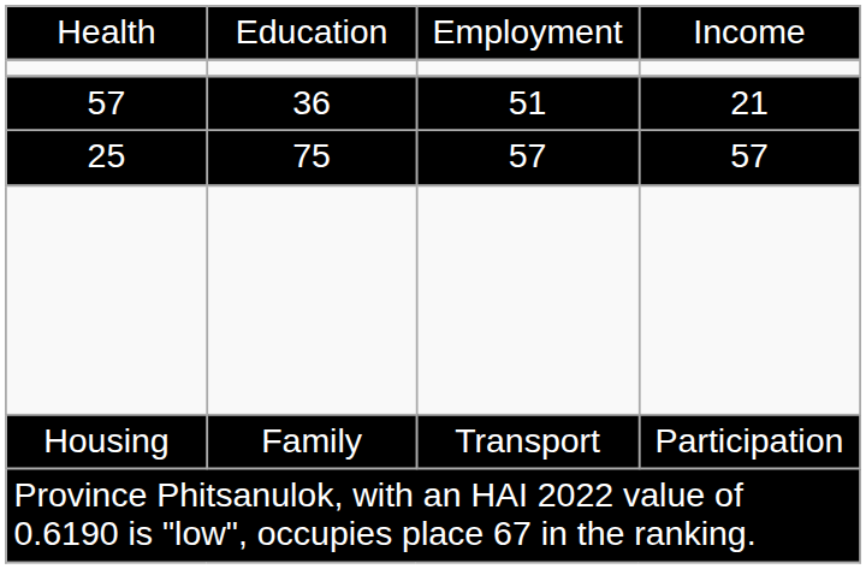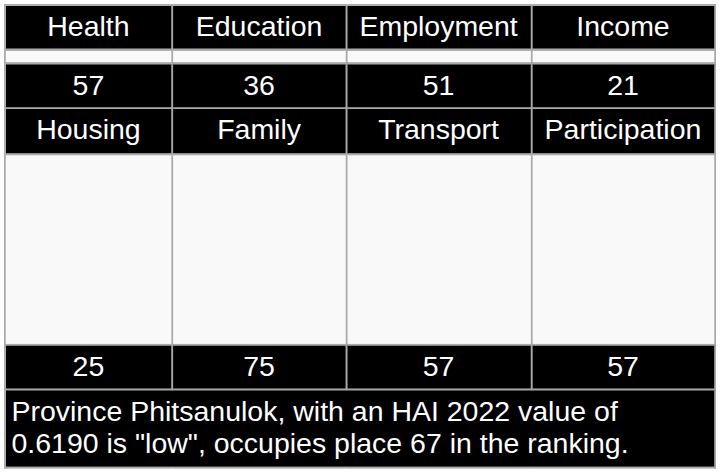 <table class="wikitable floatright" style="width:400px;">
 <tr>
 <td style="text-align:center; width:100px; background:black; color:white;">Health</td>
 <td style="text-align:center; width:100px; background:black; color:white;">Education</td>
 <td style="text-align:center; width:100px; background:black; color:white;">Employment</td>
 <td style="text-align:center; width:100px; background:black; color:white;">Income</td>
 </tr>
 <tr>
 <td></td>
 <td></td>
 <td></td>
 <td></td>
 </tr>
 <tr>
 <td style="text-align:center; background:black; color:white;">57</td>
 <td style="text-align:center; background:black; color:white;">36</td>
 <td style="text-align:center; background:black; color:white;">51</td>
 <td style="text-align:center; background:black; color:white;">21</td>
 </tr>
 <tr>
-<td style="text-align:center; background:black; color:white;">25</td>
-<td style="text-align:center; background:black; color:white;">75</td>
-<td style="text-align:center; background:black; color:white;">57</td>
-<td style="text-align:center; background:black; color:white;">57</td>
+<td style="text-align:center; background:black; color:white;">Housing</td>
+<td style="text-align:center; background:black; color:white;">Family</td>
+<td style="text-align:center; background:black; color:white;">Transport</td>
+<td style="text-align:center; background:black; color:white;">Participation</td>
 </tr>
 <tr>
 <td style="height:100px;"></td>
 <td></td>
 <td></td>
 <td></td>
 </tr>
 <tr>
-<td style="text-align:center; background:black; color:white;">Housing</td>
-<td style="text-align:center; background:black; color:white;">Family</td>
-<td style="text-align:center; background:black; color:white;">Transport</td>
-<td style="text-align:center; background:black; color:white;">Participation</td>
+<td style="text-align:center; background:black; color:white;">25</td>
+<td style="text-align:center; background:black; color:white;">75</td>
+<td style="text-align:center; background:black; color:white;">57</td>
+<td style="text-align:center; background:black; color:white;">57</td>
 </tr>
 <tr>
 <td colspan="4"; style="background:black; color:white;">Province Phitsanulok, with an HAI 2022 value of 0.6190 is "low", occupies place 67 in the ranking.</td>
 </tr>
 </table>
